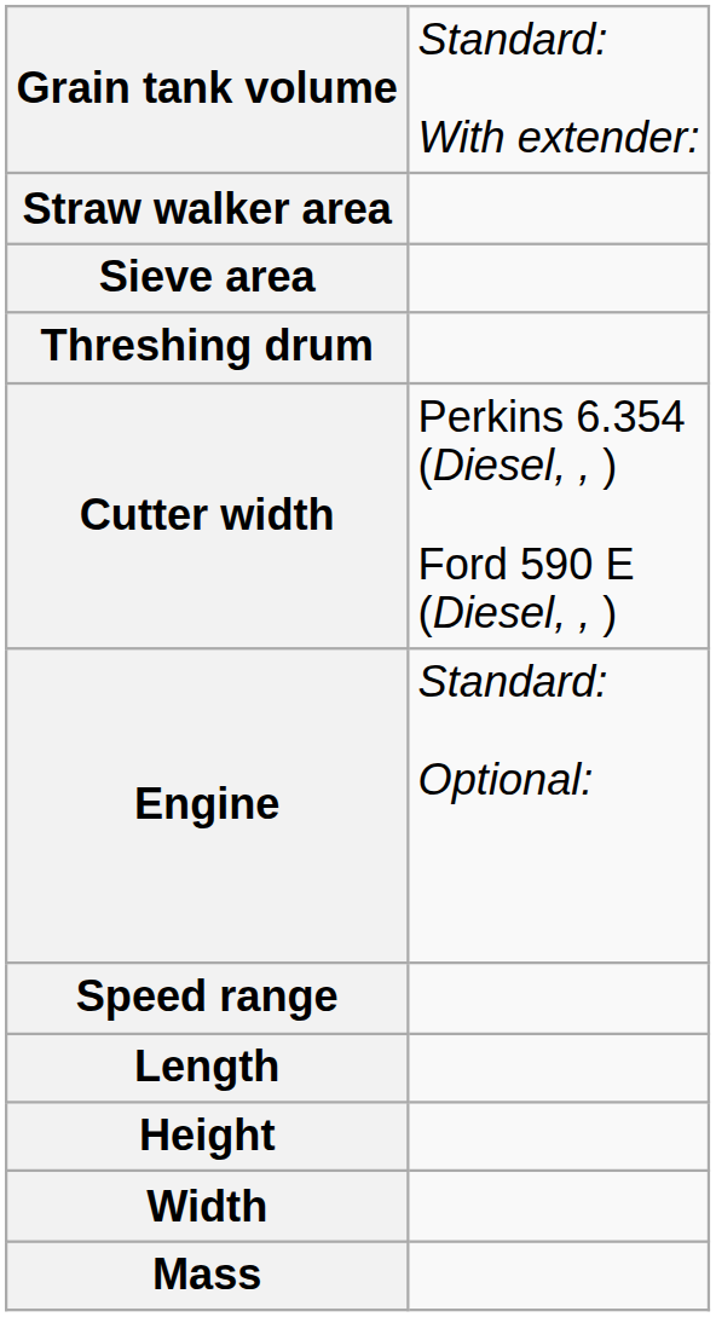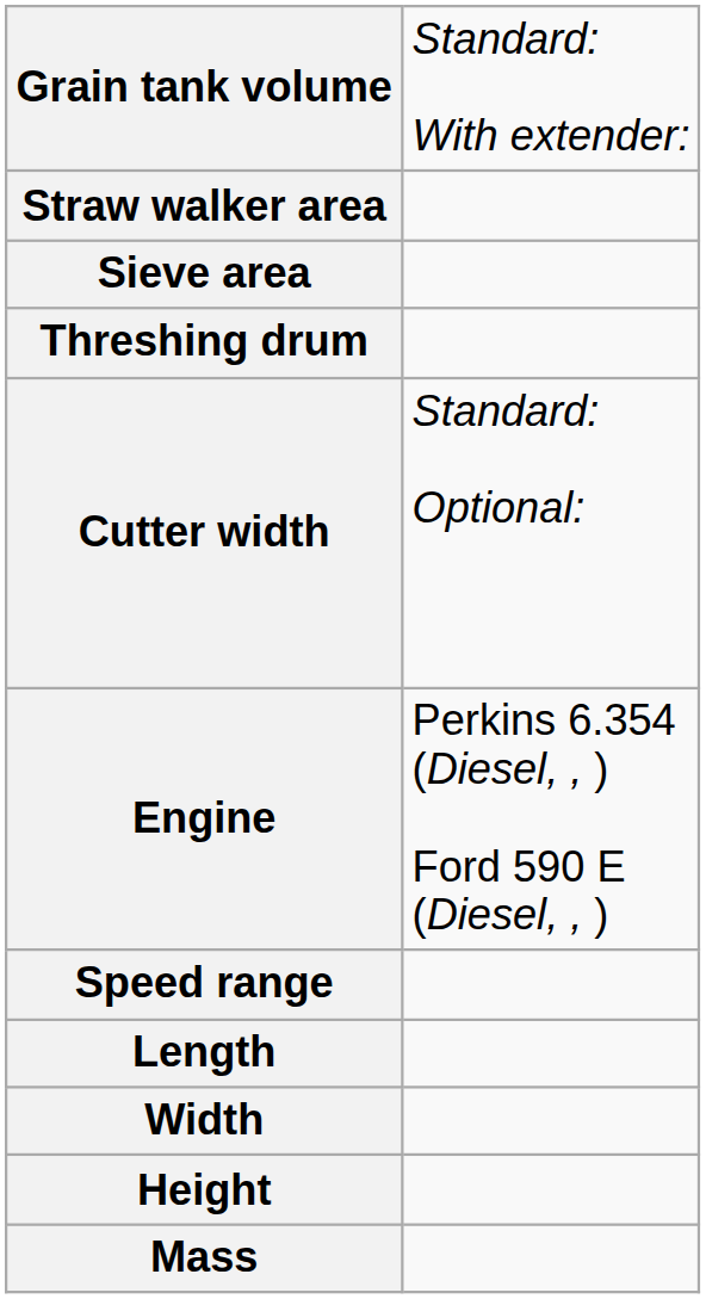 <table class="wikitable">
 <tr>
 <th>Grain tank volume</th>
 <td><em>Standard:</em><br><br><em>With extender:</em><br></td>
 </tr>
 <tr>
 <th>Straw walker area</th>
 <td></td>
 </tr>
 <tr>
 <th>Sieve area</th>
 <td></td>
 </tr>
 <tr>
 <th>Threshing drum</th>
 <td></td>
 </tr>
 <tr>
 <th>Cutter width</th>
-<td>Perkins 6.354<br>(<em>Diesel, , </em>)<br><br>Ford 590 E<br>(<em>Diesel, , </em>)</td>
+<td><em>Standard:</em><br><br><em>Optional:</em><br><br><br><br></td>
 </tr>
 <tr>
 <th>Engine</th>
-<td><em>Standard:</em><br><br><em>Optional:</em><br><br><br><br></td>
+<td>Perkins 6.354<br>(<em>Diesel, , </em>)<br><br>Ford 590 E<br>(<em>Diesel, , </em>)</td>
 </tr>
 <tr>
 <th>Speed range</th>
 <td></td>
 </tr>
 <tr>
 <th>Length</th>
 <td></td>
 </tr>
 <tr>
-<th>Height</th>
+<th>Width</th>
 <td></td>
 </tr>
 <tr>
-<th>Width</th>
+<th>Height</th>
 <td></td>
 </tr>
 <tr>
 <th>Mass</th>
 <td></td>
 </tr>
 </table>
